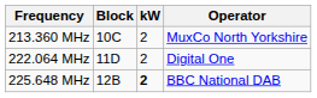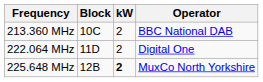 <table class="wikitable sortable">
 <tr>
 <th>Frequency</th>
 <th>Block</th>
 <th>kW</th>
 <th>Operator</th>
 </tr>
 <tr>
 <td>213.360 MHz</td>
 <td>10C</td>
 <td>2</td>
-<td><a href='#'>MuxCo North Yorkshire</a></td>
+<td><a href='#'>BBC National DAB</a></td>
 </tr>
 <tr>
 <td>222.064 MHz</td>
 <td>11D</td>
 <td>2</td>
 <td><a href='#'>Digital One</a></td>
 </tr>
 <tr>
 <td>225.648 MHz</td>
 <td>12B</td>
 <td><strong>2</strong></td>
-<td><a href='#'>BBC National DAB</a></td>
+<td><a href='#'>MuxCo North Yorkshire</a></td>
 </tr>
 </table>
